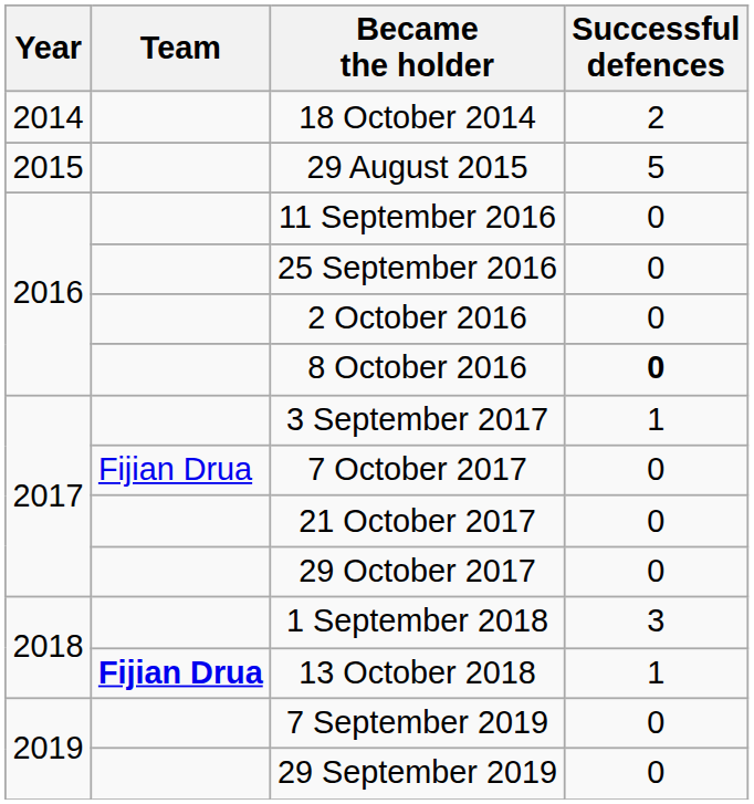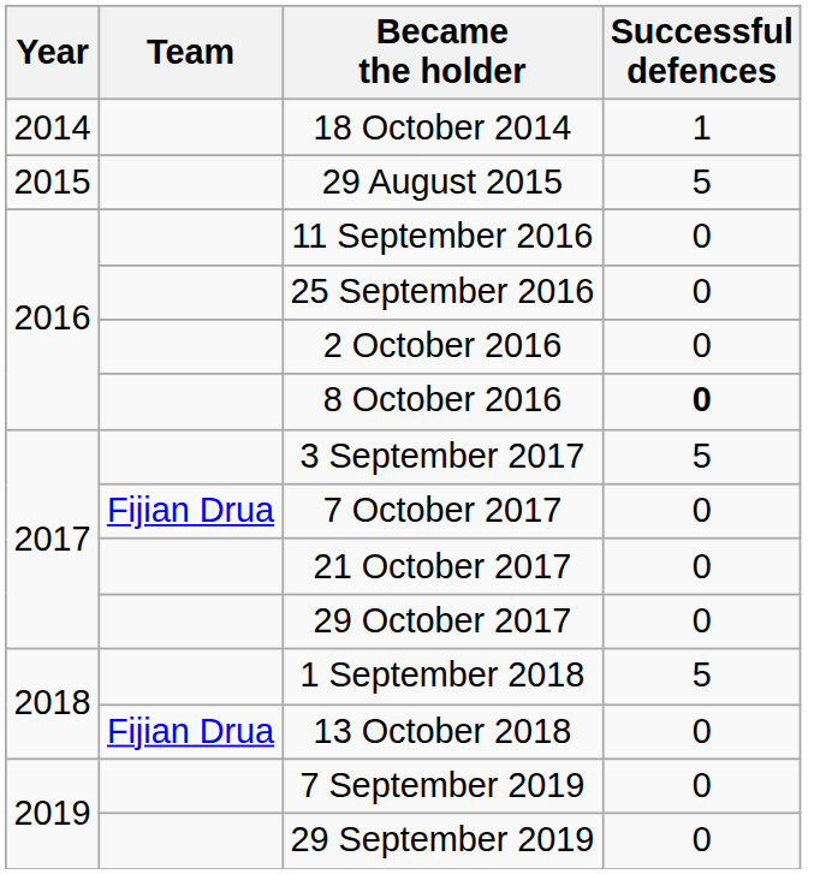 <table class=wikitable style="text-align:center;">
 <tr>
 <th>Year</th>
 <th>Team</th>
 <th>Became<br>the holder</th>
 <th>Successful<br>defences</th>
 </tr>
 <tr>
 <td>2014</td>
 <td align=left></td>
 <td>18 October 2014</td>
-<td>2</td>
+<td>1</td>
 </tr>
 <tr>
 <td>2015</td>
 <td align=left></td>
 <td>29 August 2015</td>
 <td>5</td>
 </tr>
 <tr>
 <td rowspan=4>2016</td>
 <td align=left></td>
 <td>11 September 2016</td>
 <td>0</td>
 </tr>
 <tr>
 <td align=left></td>
 <td>25 September 2016</td>
 <td>0</td>
 </tr>
 <tr>
 <td align=left></td>
 <td>2 October 2016</td>
 <td>0</td>
 </tr>
 <tr>
 <td align=left></td>
 <td>8 October 2016</td>
 <td><strong>0</strong></td>
 </tr>
 <tr>
 <td rowspan=4>2017</td>
 <td align=left></td>
 <td>3 September 2017</td>
-<td>1</td>
+<td>5</td>
 </tr>
 <tr>
 <td align=left><a href='#'>Fijian Drua</a></td>
 <td>7 October 2017</td>
 <td>0</td>
 </tr>
 <tr>
 <td align=left></td>
 <td>21 October 2017</td>
 <td>0</td>
 </tr>
 <tr>
 <td align=left></td>
 <td>29 October 2017</td>
 <td>0</td>
 </tr>
 <tr>
 <td rowspan=2>2018</td>
 <td align=left></td>
 <td>1 September 2018</td>
-<td>3</td>
+<td>5</td>
 </tr>
 <tr>
-<td align=left><strong><a href='#'>Fijian Drua</a></strong></td>
+<td align=left><a href='#'>Fijian Drua</a></td>
 <td>13 October 2018</td>
-<td>1</td>
+<td>0</td>
 </tr>
 <tr>
 <td rowspan=2>2019</td>
 <td align=left></td>
 <td>7 September 2019</td>
 <td>0</td>
 </tr>
 <tr>
 <td align=left></td>
 <td>29 September 2019</td>
 <td>0</td>
 </tr>
 </table>
